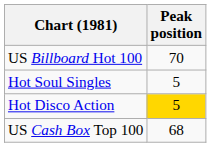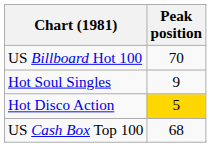 <table class="wikitable sortable">
 <tr>
 <th>Chart (1981)</th>
 <th>Peak<br>position</th>
 </tr>
 <tr>
 <td>US <a href='#'><em>Billboard</em> Hot 100</a></td>
 <td style="text-align:center;">70</td>
 </tr>
 <tr>
 <td><a href='#'>Hot Soul Singles</a></td>
-<td style="text-align:center;">5</td>
+<td style="text-align:center;">9</td>
 </tr>
 <tr>
 <td><a href='#'>Hot Disco Action</a></td>
 <td style="background: gold; text-align:center;">5</td>
 </tr>
 <tr>
 <td>US <a href='#'><em>Cash Box</em></a> Top 100</td>
 <td style="text-align:center;">68</td>
 </tr>
 </table>
